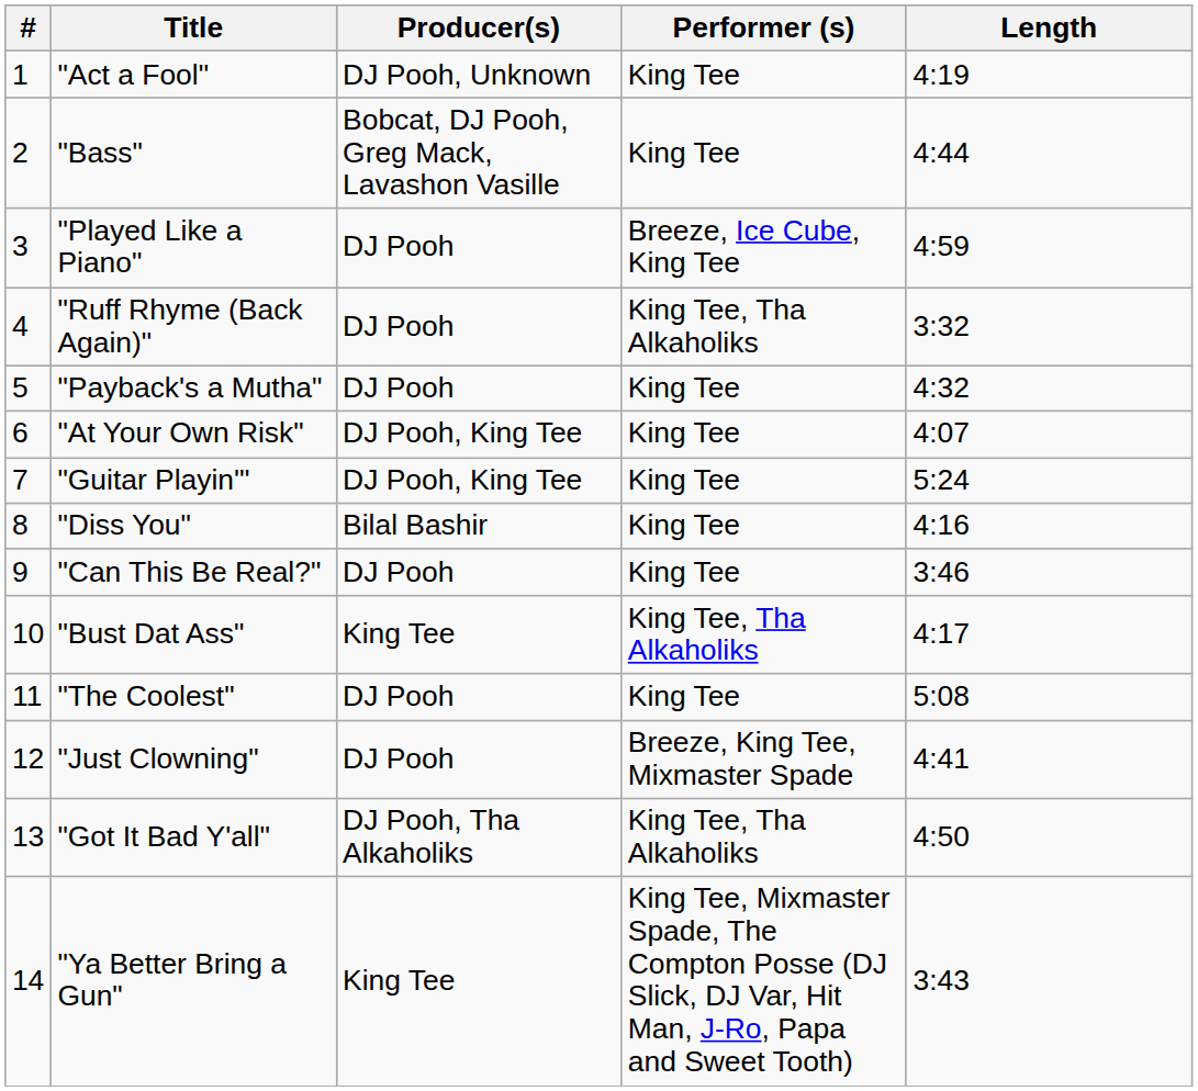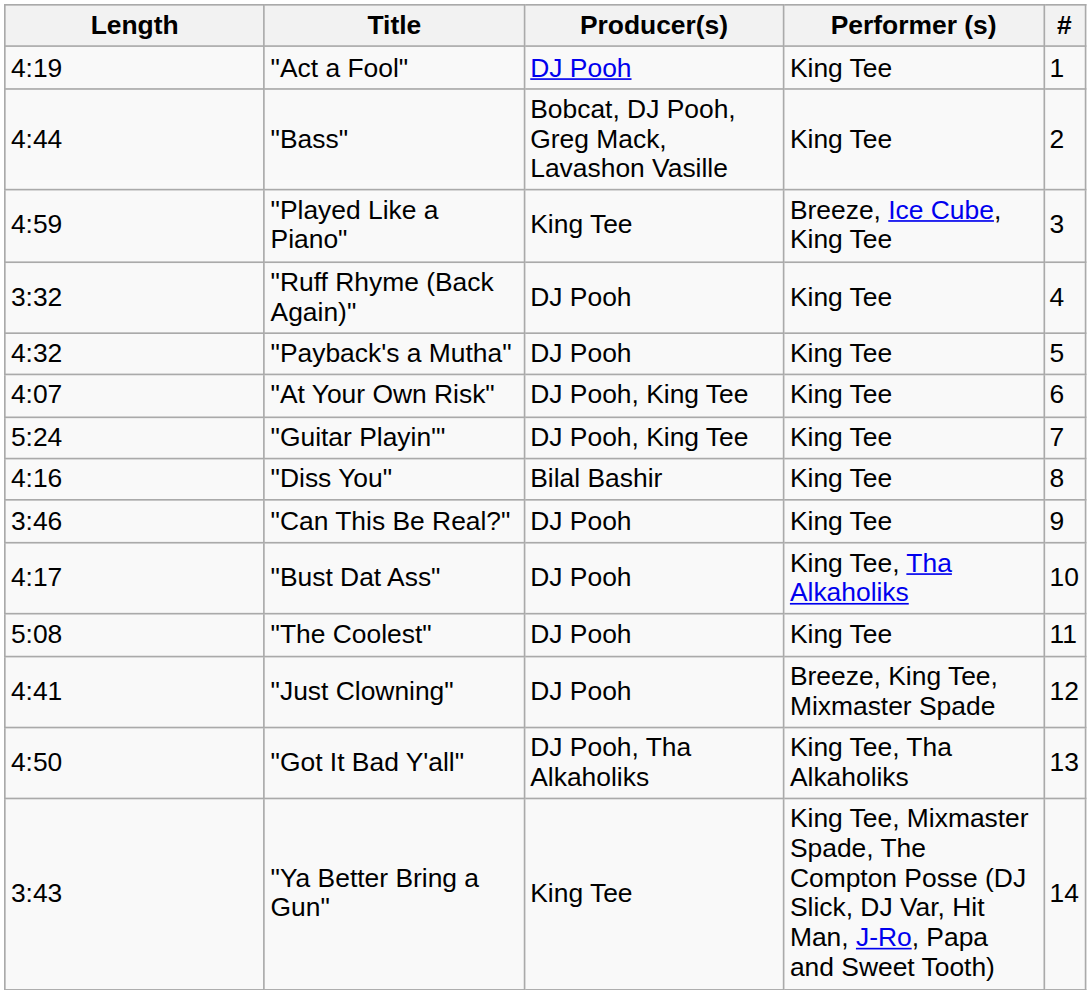 <table class="wikitable">
 <tr>
-<th align="center">#</th>
+<th align="center" width="150">Length</th>
 <th align="center" width="150">Title</th>
 <th align="center" width="150">Producer(s)</th>
 <th align="center" width="150">Performer (s)</th>
-<th align="center" width="150">Length</th>
+<th align="center">#</th>
 </tr>
 <tr>
+<td>4:19</td>
+<td>"Act a Fool"</td>
+<td><a href='#'>DJ Pooh</a></td>
+<td>King Tee</td>
 <td>1</td>
-<td>"Act a Fool"</td>
-<td>DJ Pooh, Unknown</td>
-<td>King Tee</td>
-<td>4:19</td>
 </tr>
 <tr>
-<td>2</td>
+<td>4:44</td>
 <td>"Bass"</td>
 <td>Bobcat, DJ Pooh, Greg Mack, Lavashon Vasille</td>
 <td>King Tee</td>
-<td>4:44</td>
+<td>2</td>
 </tr>
 <tr>
+<td>4:59</td>
+<td>"Played Like a Piano"</td>
+<td>King Tee</td>
+<td>Breeze, <a href='#'>Ice Cube</a>, King Tee</td>
 <td>3</td>
-<td>"Played Like a Piano"</td>
-<td>DJ Pooh</td>
-<td>Breeze, <a href='#'>Ice Cube</a>, King Tee</td>
-<td>4:59</td>
 </tr>
 <tr>
-<td>4</td>
+<td>3:32</td>
 <td>"Ruff Rhyme (Back Again)"</td>
 <td>DJ Pooh</td>
-<td>King Tee, Tha Alkaholiks</td>
-<td>3:32</td>
+<td>King Tee</td>
+<td>4</td>
 </tr>
 <tr>
-<td>5</td>
+<td>4:32</td>
 <td>"Payback's a Mutha"</td>
 <td>DJ Pooh</td>
 <td>King Tee</td>
-<td>4:32</td>
+<td>5</td>
 </tr>
 <tr>
-<td>6</td>
+<td>4:07</td>
 <td>"At Your Own Risk"</td>
 <td>DJ Pooh, King Tee</td>
 <td>King Tee</td>
-<td>4:07</td>
+<td>6</td>
 </tr>
 <tr>
-<td>7</td>
+<td>5:24</td>
 <td>"Guitar Playin'"</td>
 <td>DJ Pooh, King Tee</td>
 <td>King Tee</td>
-<td>5:24</td>
+<td>7</td>
 </tr>
 <tr>
-<td>8</td>
+<td>4:16</td>
 <td>"Diss You"</td>
 <td>Bilal Bashir</td>
 <td>King Tee</td>
-<td>4:16</td>
+<td>8</td>
 </tr>
 <tr>
-<td>9</td>
+<td>3:46</td>
 <td>"Can This Be Real?"</td>
 <td>DJ Pooh</td>
 <td>King Tee</td>
-<td>3:46</td>
+<td>9</td>
 </tr>
 <tr>
+<td>4:17</td>
+<td>"Bust Dat Ass"</td>
+<td>DJ Pooh</td>
+<td>King Tee, <a href='#'>Tha Alkaholiks</a></td>
 <td>10</td>
-<td>"Bust Dat Ass"</td>
-<td>King Tee</td>
-<td>King Tee, <a href='#'>Tha Alkaholiks</a></td>
-<td>4:17</td>
 </tr>
 <tr>
-<td>11</td>
+<td>5:08</td>
 <td>"The Coolest"</td>
 <td>DJ Pooh</td>
 <td>King Tee</td>
-<td>5:08</td>
+<td>11</td>
 </tr>
 <tr>
-<td>12</td>
+<td>4:41</td>
 <td>"Just Clowning"</td>
 <td>DJ Pooh</td>
 <td>Breeze, King Tee, Mixmaster Spade</td>
-<td>4:41</td>
+<td>12</td>
 </tr>
 <tr>
-<td>13</td>
+<td>4:50</td>
 <td>"Got It Bad Y'all"</td>
 <td>DJ Pooh, Tha Alkaholiks</td>
 <td>King Tee, Tha Alkaholiks</td>
-<td>4:50</td>
+<td>13</td>
 </tr>
 <tr>
-<td>14</td>
+<td>3:43</td>
 <td>"Ya Better Bring a Gun"</td>
 <td>King Tee</td>
 <td>King Tee, Mixmaster Spade, The Compton Posse (DJ Slick, DJ Var, Hit Man, <a href='#'>J-Ro</a>, Papa and Sweet Tooth)</td>
-<td>3:43</td>
+<td>14</td>
 </tr>
 </table>
